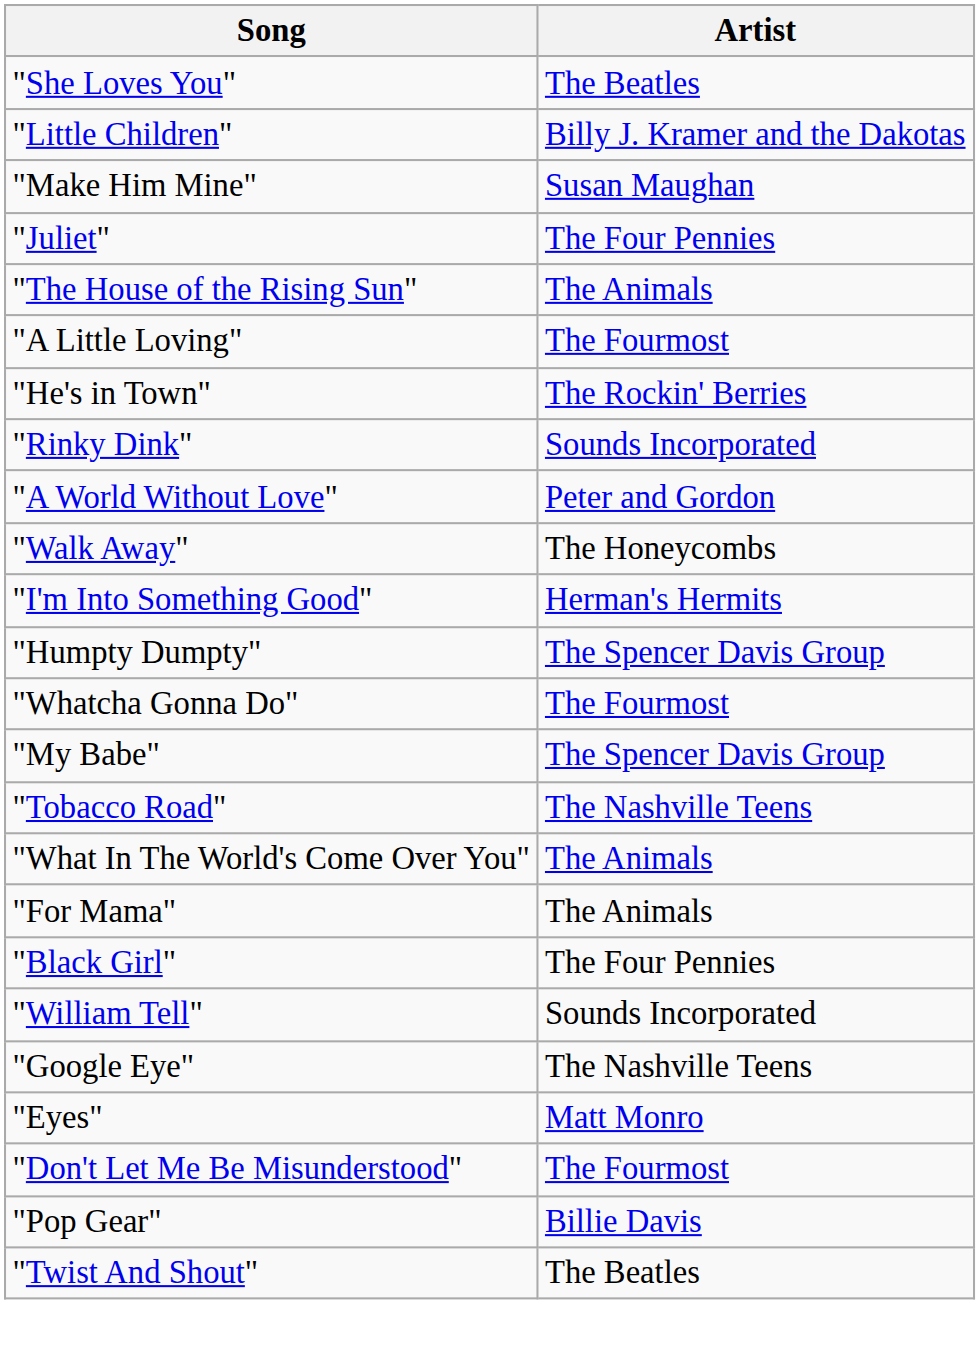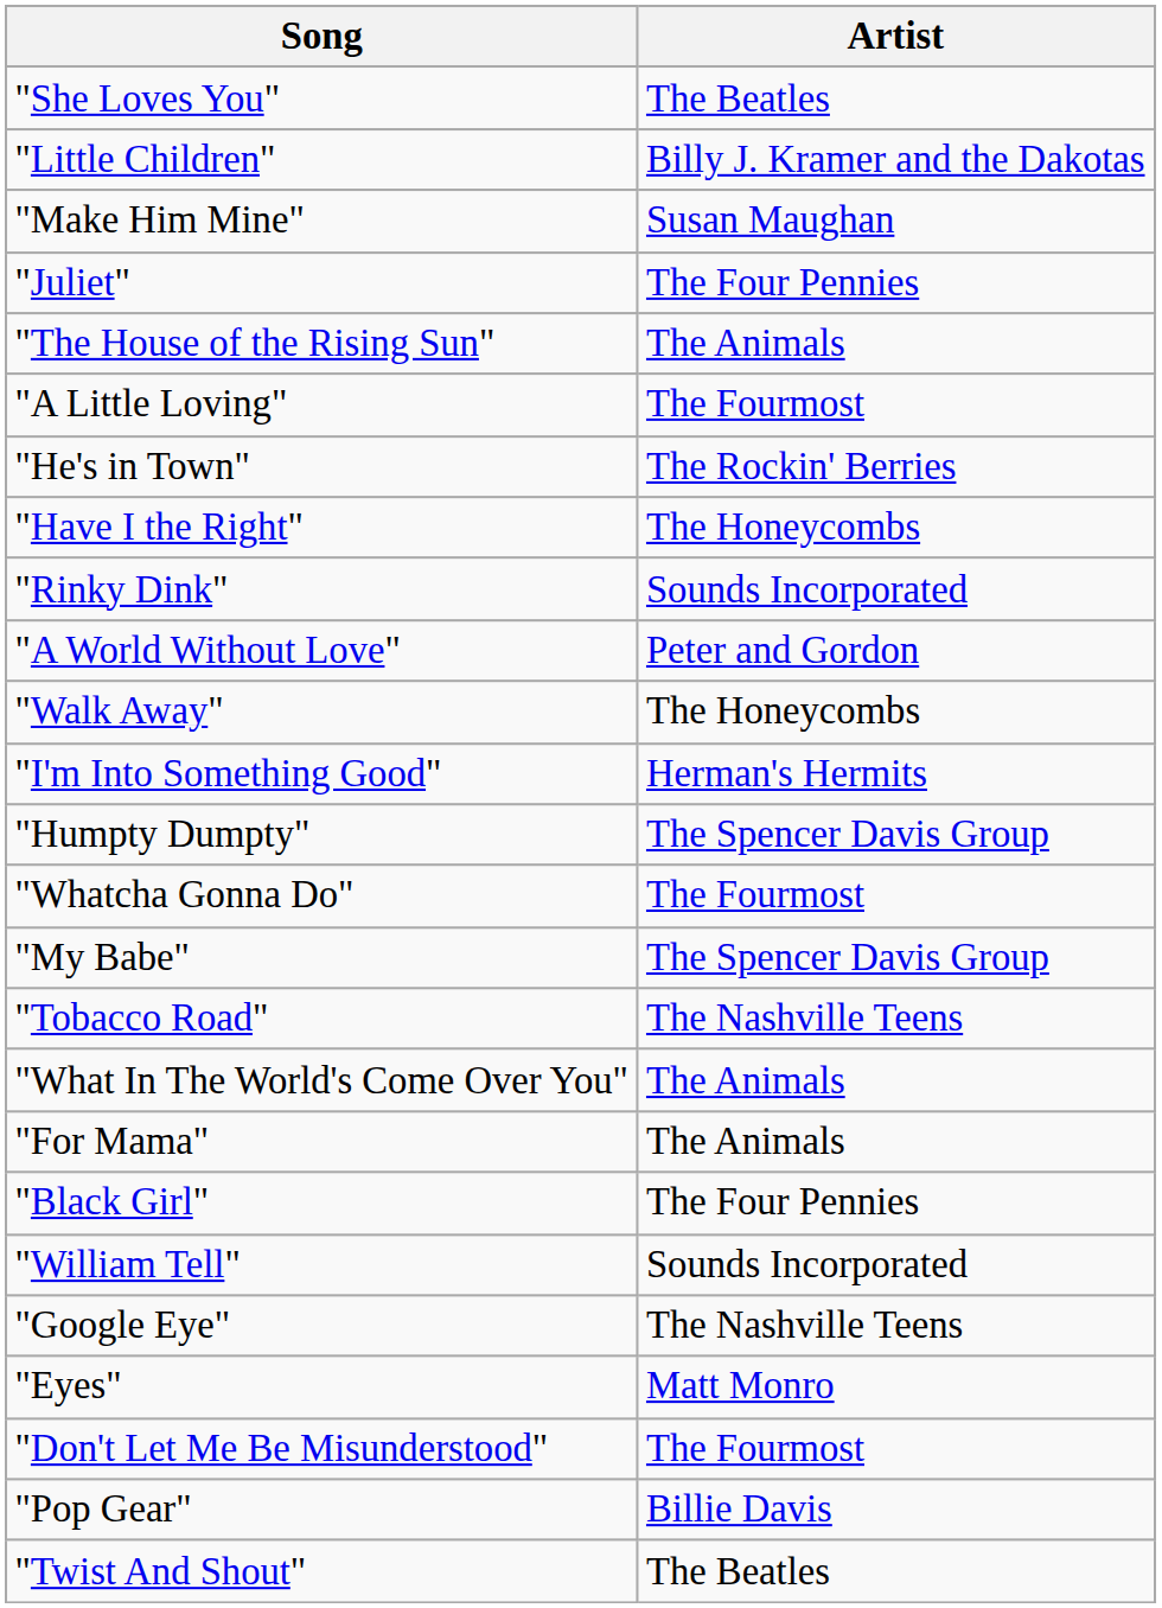 <table class=wikitable>
 <tr>
 <th>Song</th>
 <th>Artist</th>
 </tr>
 <tr>
 <td>"<a href='#'>She Loves You</a>"</td>
 <td><a href='#'>The Beatles</a></td>
 </tr>
 <tr>
 <td>"<a href='#'>Little Children</a>"</td>
 <td><a href='#'>Billy J. Kramer and the Dakotas</a></td>
 </tr>
 <tr>
 <td>"Make Him Mine"</td>
 <td><a href='#'>Susan Maughan</a></td>
 </tr>
 <tr>
 <td>"<a href='#'>Juliet</a>"</td>
 <td><a href='#'>The Four Pennies</a></td>
 </tr>
 <tr>
 <td>"<a href='#'>The House of the Rising Sun</a>"</td>
 <td><a href='#'>The Animals</a></td>
 </tr>
 <tr>
 <td>"A Little Loving"</td>
 <td><a href='#'>The Fourmost</a></td>
 </tr>
 <tr>
 <td>"He's in Town"</td>
 <td><a href='#'>The Rockin' Berries</a></td>
+</tr>
+<tr>
+<td>"<a href='#'>Have I the Right</a>"</td>
+<td><a href='#'>The Honeycombs</a></td>
 </tr>
 <tr>
 <td>"<a href='#'>Rinky Dink</a>"</td>
 <td><a href='#'>Sounds Incorporated</a></td>
 </tr>
 <tr>
 <td>"<a href='#'>A World Without Love</a>"</td>
 <td><a href='#'>Peter and Gordon</a></td>
 </tr>
 <tr>
 <td>"<a href='#'>Walk Away</a>"</td>
 <td>The Honeycombs</td>
 </tr>
 <tr>
 <td>"<a href='#'>I'm Into Something Good</a>"</td>
 <td><a href='#'>Herman's Hermits</a></td>
 </tr>
 <tr>
 <td>"Humpty Dumpty"</td>
 <td><a href='#'>The Spencer Davis Group</a><br></td>
 </tr>
 <tr>
 <td>"Whatcha Gonna Do"</td>
 <td><a href='#'>The Fourmost</a></td>
 </tr>
 <tr>
 <td>"My Babe"</td>
 <td><a href='#'>The Spencer Davis Group</a><br></td>
 </tr>
 <tr>
 <td>"<a href='#'>Tobacco Road</a>"</td>
 <td><a href='#'>The Nashville Teens</a></td>
 </tr>
 <tr>
 <td>"What In The World's Come Over You"</td>
 <td><a href='#'>The Animals</a></td>
 </tr>
 <tr>
 <td>"For Mama"</td>
 <td>The Animals</td>
 </tr>
 <tr>
 <td>"<a href='#'>Black Girl</a>"</td>
 <td>The Four Pennies</td>
 </tr>
 <tr>
 <td>"<a href='#'>William Tell</a>"</td>
 <td>Sounds Incorporated</td>
 </tr>
 <tr>
 <td>"Google Eye"</td>
 <td>The Nashville Teens</td>
 </tr>
 <tr>
 <td>"Eyes"</td>
 <td><a href='#'>Matt Monro</a></td>
 </tr>
 <tr>
 <td>"<a href='#'>Don't Let Me Be Misunderstood</a>"</td>
 <td><a href='#'>The Fourmost</a></td>
 </tr>
 <tr>
 <td>"Pop Gear"</td>
 <td><a href='#'>Billie Davis</a></td>
 </tr>
 <tr>
 <td>"<a href='#'>Twist And Shout</a>"</td>
 <td>The Beatles</td>
 </tr>
 </table>
